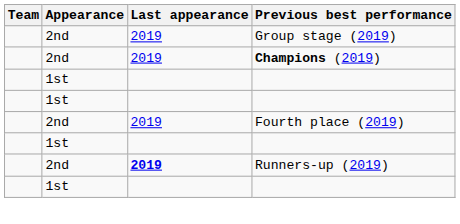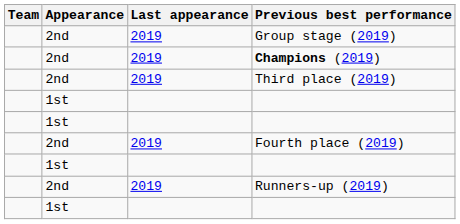 <table class="wikitable sortable">
 <tr>
 <th>Team</th>
 <th data-sort-type="number">Appearance</th>
 <th data-sort-type="number">Last appearance</th>
 <th>Previous best performance</th>
 </tr>
 <tr>
 <td></td>
 <td>2nd</td>
 <td><a href='#'>2019</a></td>
 <td>Group stage (<a href='#'>2019</a>)</td>
 </tr>
 <tr>
 <td></td>
 <td>2nd</td>
 <td><a href='#'>2019</a></td>
 <td><strong>Champions</strong> (<a href='#'>2019</a>)</td>
+</tr>
+<tr>
+<td></td>
+<td>2nd</td>
+<td><a href='#'>2019</a></td>
+<td>Third place (<a href='#'>2019</a>)</td>
 </tr>
 <tr>
 <td></td>
 <td>1st</td>
 <td></td>
 <td></td>
 </tr>
 <tr>
 <td></td>
 <td>1st</td>
 <td></td>
 <td></td>
 </tr>
 <tr>
 <td></td>
 <td>2nd</td>
 <td><a href='#'>2019</a></td>
 <td>Fourth place (<a href='#'>2019</a>)</td>
 </tr>
 <tr>
 <td></td>
 <td>1st</td>
 <td></td>
 <td></td>
 </tr>
 <tr>
 <td></td>
 <td>2nd</td>
-<td><strong><a href='#'>2019</a></strong></td>
+<td><a href='#'>2019</a></td>
 <td>Runners-up (<a href='#'>2019</a>)</td>
 </tr>
 <tr>
 <td></td>
 <td>1st</td>
 <td></td>
 <td></td>
 </tr>
 </table>
